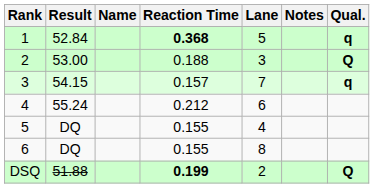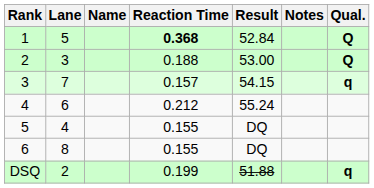 <table class="wikitable" style="text-align:center">
 <tr>
 <th>Rank</th>
-<th>Result</th>
+<th>Lane</th>
 <th>Name</th>
 <th>Reaction Time</th>
-<th>Lane</th>
+<th>Result</th>
 <th>Notes</th>
 <th>Qual.</th>
 </tr>
 <tr bgcolor=ccffcc>
 <td>1</td>
-<td>52.84</td>
+<td>5</td>
 <td align="left"></td>
 <td><strong>0.368</strong></td>
-<td>5</td>
+<td>52.84</td>
 <td></td>
-<td><strong>q</strong></td>
+<td><strong>Q</strong></td>
 </tr>
 <tr bgcolor=ccffcc>
 <td>2</td>
-<td>53.00</td>
+<td>3</td>
 <td align="left"></td>
 <td>0.188</td>
-<td>3</td>
+<td>53.00</td>
 <td></td>
 <td><strong>Q</strong></td>
 </tr>
 <tr bgcolor=ddffdd>
 <td>3</td>
-<td>54.15</td>
+<td>7</td>
 <td align="left"></td>
 <td>0.157</td>
-<td>7</td>
+<td>54.15</td>
 <td></td>
 <td><strong>q</strong></td>
 </tr>
 <tr>
 <td>4</td>
-<td>55.24</td>
+<td>6</td>
 <td align="left"></td>
 <td>0.212</td>
-<td>6</td>
+<td>55.24</td>
 <td></td>
 <td></td>
 </tr>
 <tr>
 <td>5</td>
-<td>DQ</td>
+<td>4</td>
 <td align="left"></td>
 <td>0.155</td>
-<td>4</td>
+<td>DQ</td>
 <td></td>
 <td></td>
 </tr>
 <tr>
 <td>6</td>
-<td>DQ</td>
+<td>8</td>
 <td align="left"></td>
 <td>0.155</td>
-<td>8</td>
+<td>DQ</td>
 <td></td>
 <td></td>
 </tr>
 <tr bgcolor=ccffcc>
 <td>DSQ</td>
+<td>2</td>
+<td align="left"></td>
+<td>0.199</td>
 <td><s>51.88 </s></td>
-<td align="left"></td>
-<td><strong>0.199</strong></td>
-<td>2</td>
 <td></td>
-<td><strong>Q</strong></td>
+<td><strong>q</strong></td>
 </tr>
 </table>
